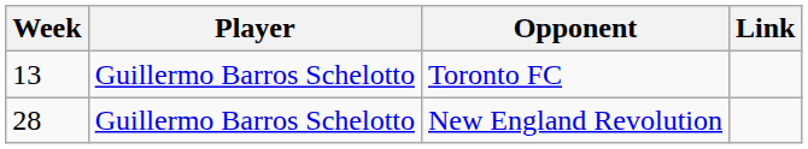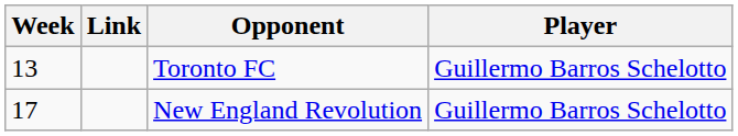 <table class=wikitable>
 <tr>
 <th>Week</th>
+<th>Link</th>
+<th>Opponent</th>
 <th>Player</th>
-<th>Opponent</th>
-<th>Link</th>
 </tr>
 <tr>
 <td>13</td>
+<td></td>
+<td><a href='#'>Toronto FC</a></td>
 <td> <a href='#'>Guillermo Barros Schelotto</a></td>
-<td><a href='#'>Toronto FC</a></td>
-<td></td>
 </tr>
 <tr>
-<td>28</td>
+<td>17</td>
+<td></td>
+<td><a href='#'>New England Revolution</a></td>
 <td> <a href='#'>Guillermo Barros Schelotto</a></td>
-<td><a href='#'>New England Revolution</a></td>
-<td></td>
 </tr>
 </table>
